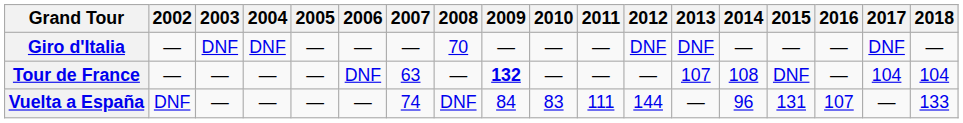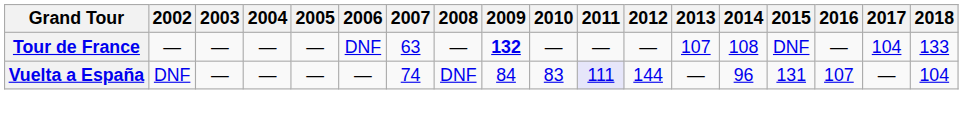 <table class="wikitable plainrowheaders">
 <tr>
 <th scope="col">Grand Tour</th>
 <th scope="col">2002</th>
 <th scope="col">2003</th>
 <th scope="col">2004</th>
 <th scope="col">2005</th>
 <th scope="col">2006</th>
 <th scope="col">2007</th>
 <th scope="col">2008</th>
 <th scope="col">2009</th>
 <th scope="col">2010</th>
 <th scope="col">2011</th>
 <th scope="col">2012</th>
 <th scope="col">2013</th>
 <th scope="col">2014</th>
 <th scope="col">2015</th>
 <th scope="col">2016</th>
 <th scope="col">2017</th>
 <th scope="col">2018</th>
 </tr>
 <tr style="text-align:center;">
-<th scope="row"> <a href='#'>Giro d'Italia</a></th>
-<td>—</td>
-<td><a href='#'>DNF</a></td>
-<td><a href='#'>DNF</a></td>
-<td>—</td>
-<td>—</td>
-<td>—</td>
-<td><a href='#'>70</a></td>
-<td>—</td>
-<td>—</td>
-<td>—</td>
-<td><a href='#'>DNF</a></td>
-<td><a href='#'>DNF</a></td>
-<td>—</td>
-<td>—</td>
-<td>—</td>
-<td><a href='#'>DNF</a></td>
-<td>—</td>
-</tr>
-<tr style="text-align:center;">
 <th scope="row"> <a href='#'>Tour de France</a></th>
 <td>—</td>
 <td>—</td>
 <td>—</td>
 <td>—</td>
 <td><a href='#'>DNF</a></td>
 <td><a href='#'>63</a></td>
 <td>—</td>
 <td><strong><a href='#'>132</a></strong></td>
 <td>—</td>
 <td>—</td>
 <td>—</td>
 <td><a href='#'>107</a></td>
 <td><a href='#'>108</a></td>
 <td><a href='#'>DNF</a></td>
 <td>—</td>
 <td><a href='#'>104</a></td>
-<td><a href='#'>104</a></td>
+<td><a href='#'>133</a></td>
 </tr>
 <tr style="text-align:center;">
 <th scope="row"> <a href='#'>Vuelta a España</a></th>
 <td><a href='#'>DNF</a></td>
 <td>—</td>
 <td>—</td>
 <td>—</td>
 <td>—</td>
 <td><a href='#'>74</a></td>
 <td><a href='#'>DNF</a></td>
 <td><a href='#'>84</a></td>
 <td><a href='#'>83</a></td>
-<td><a href='#'>111</a></td>
+<td style="background: lavender;"><a href='#'>111</a></td>
 <td><a href='#'>144</a></td>
 <td>—</td>
 <td><a href='#'>96</a></td>
 <td><a href='#'>131</a></td>
 <td><a href='#'>107</a></td>
 <td>—</td>
-<td><a href='#'>133</a></td>
+<td><a href='#'>104</a></td>
 </tr>
 </table>
